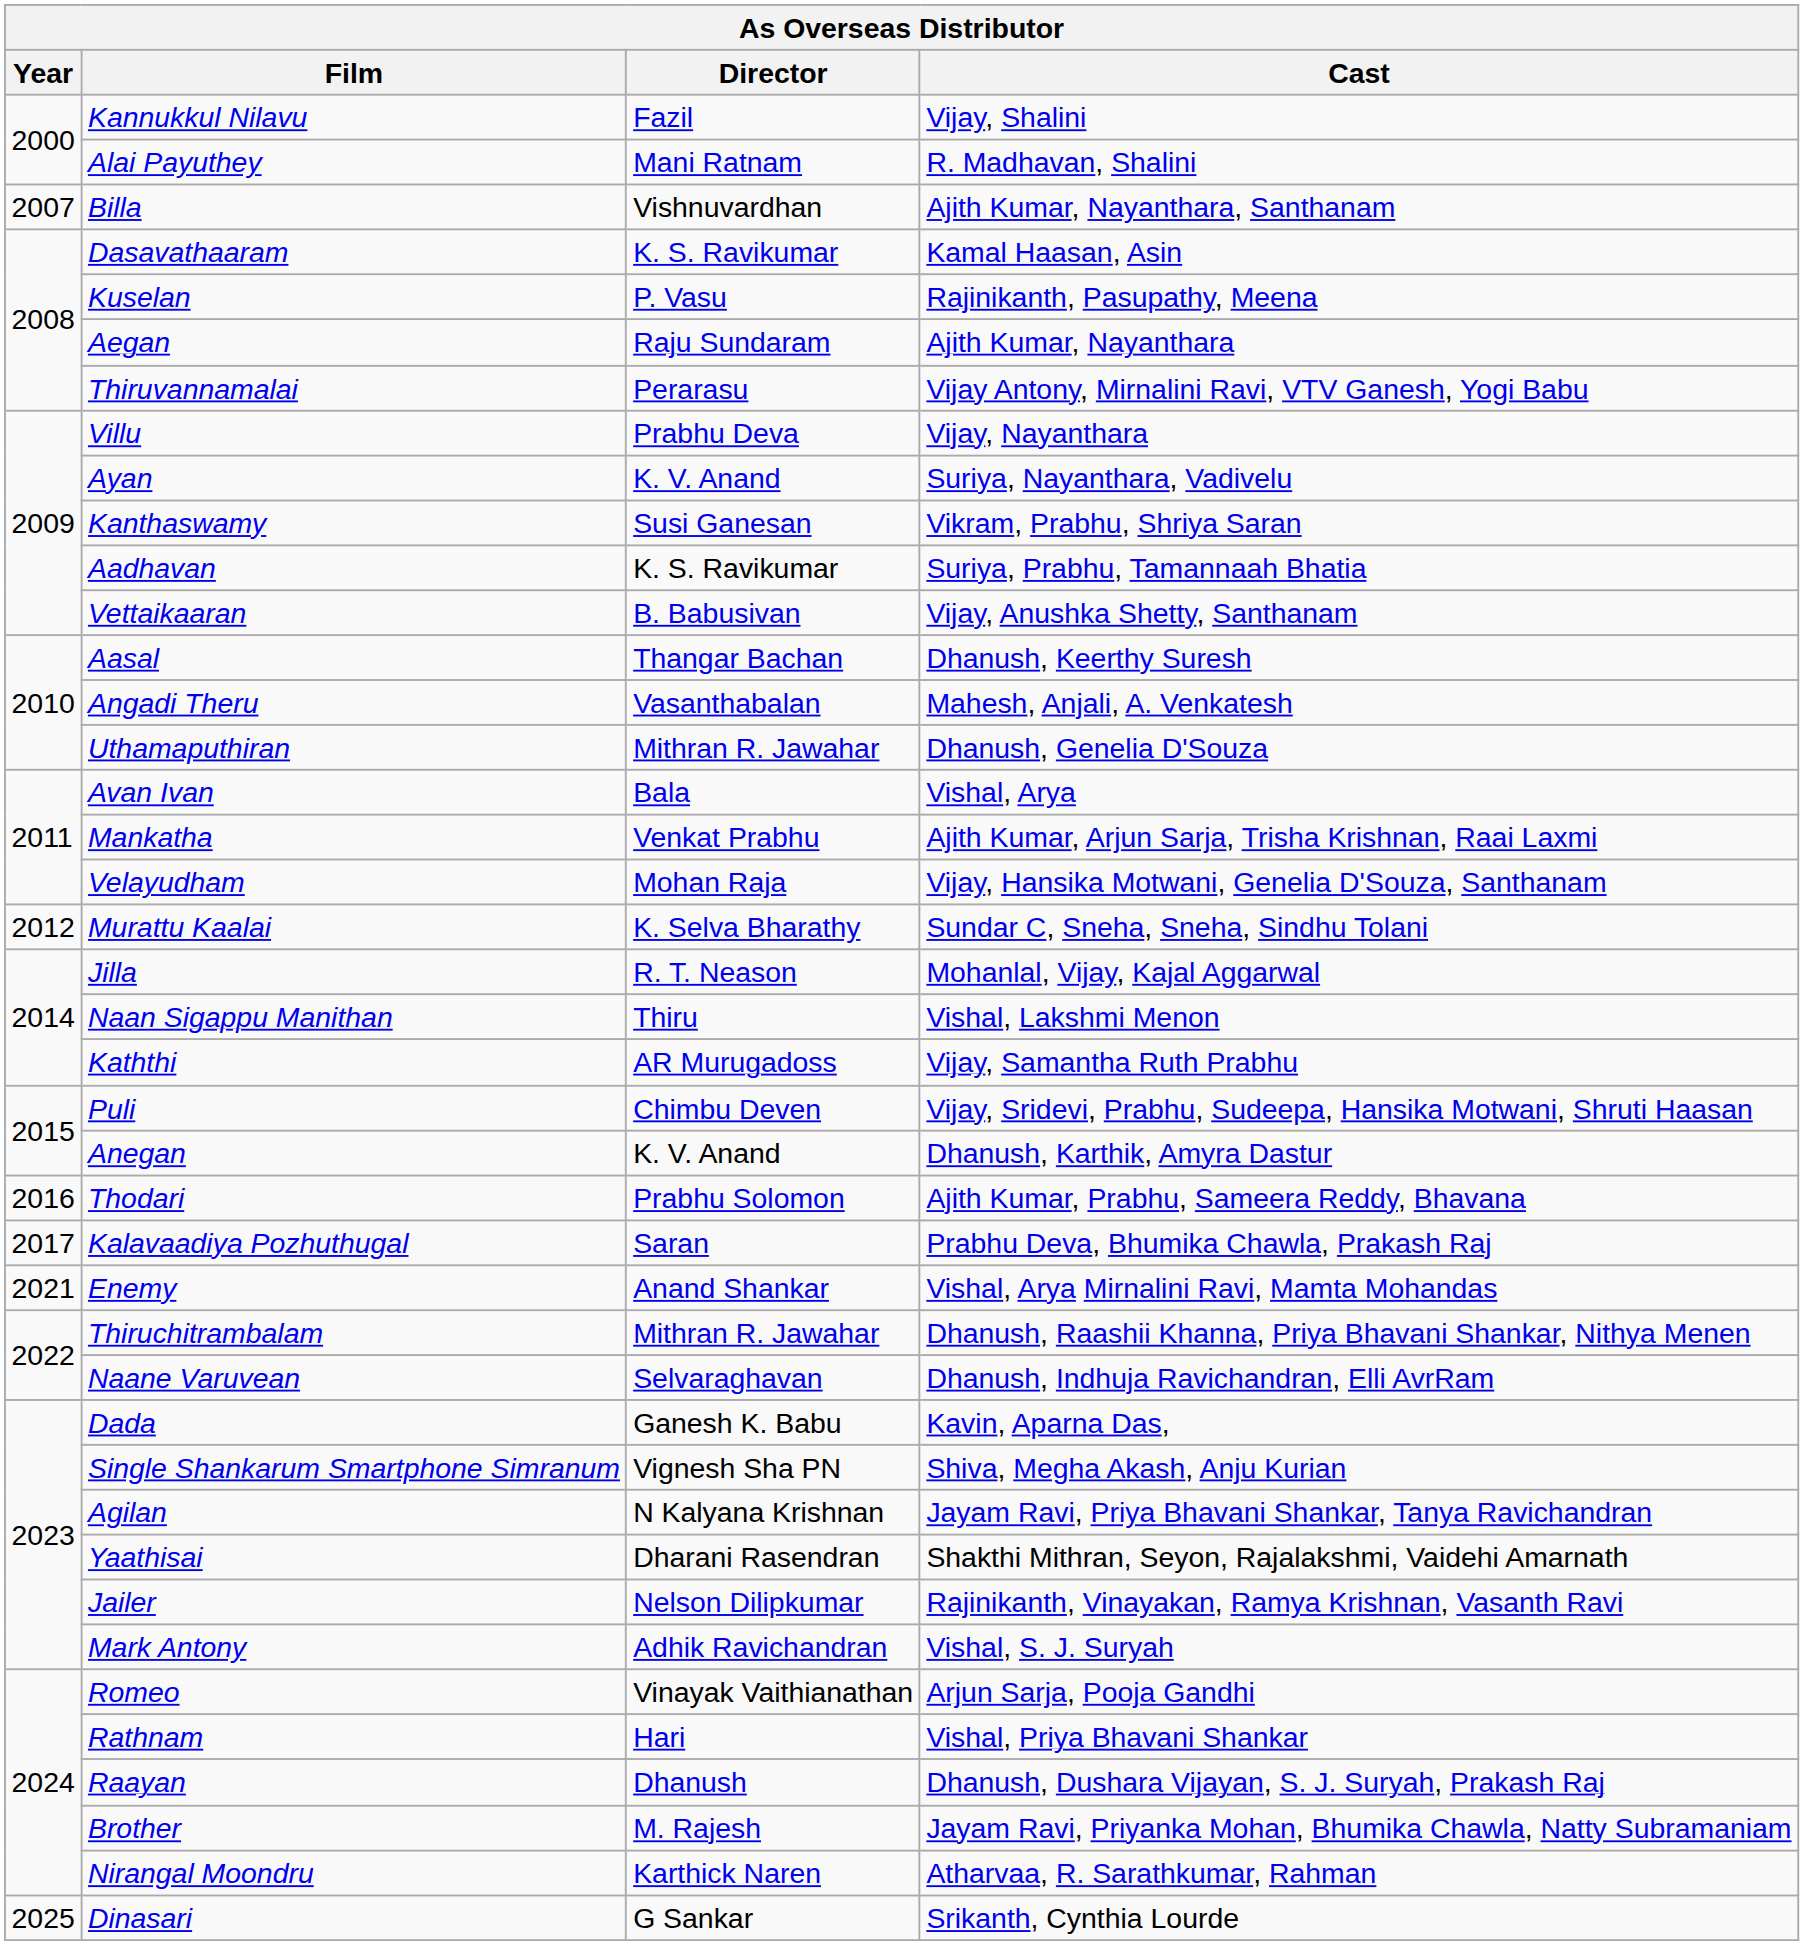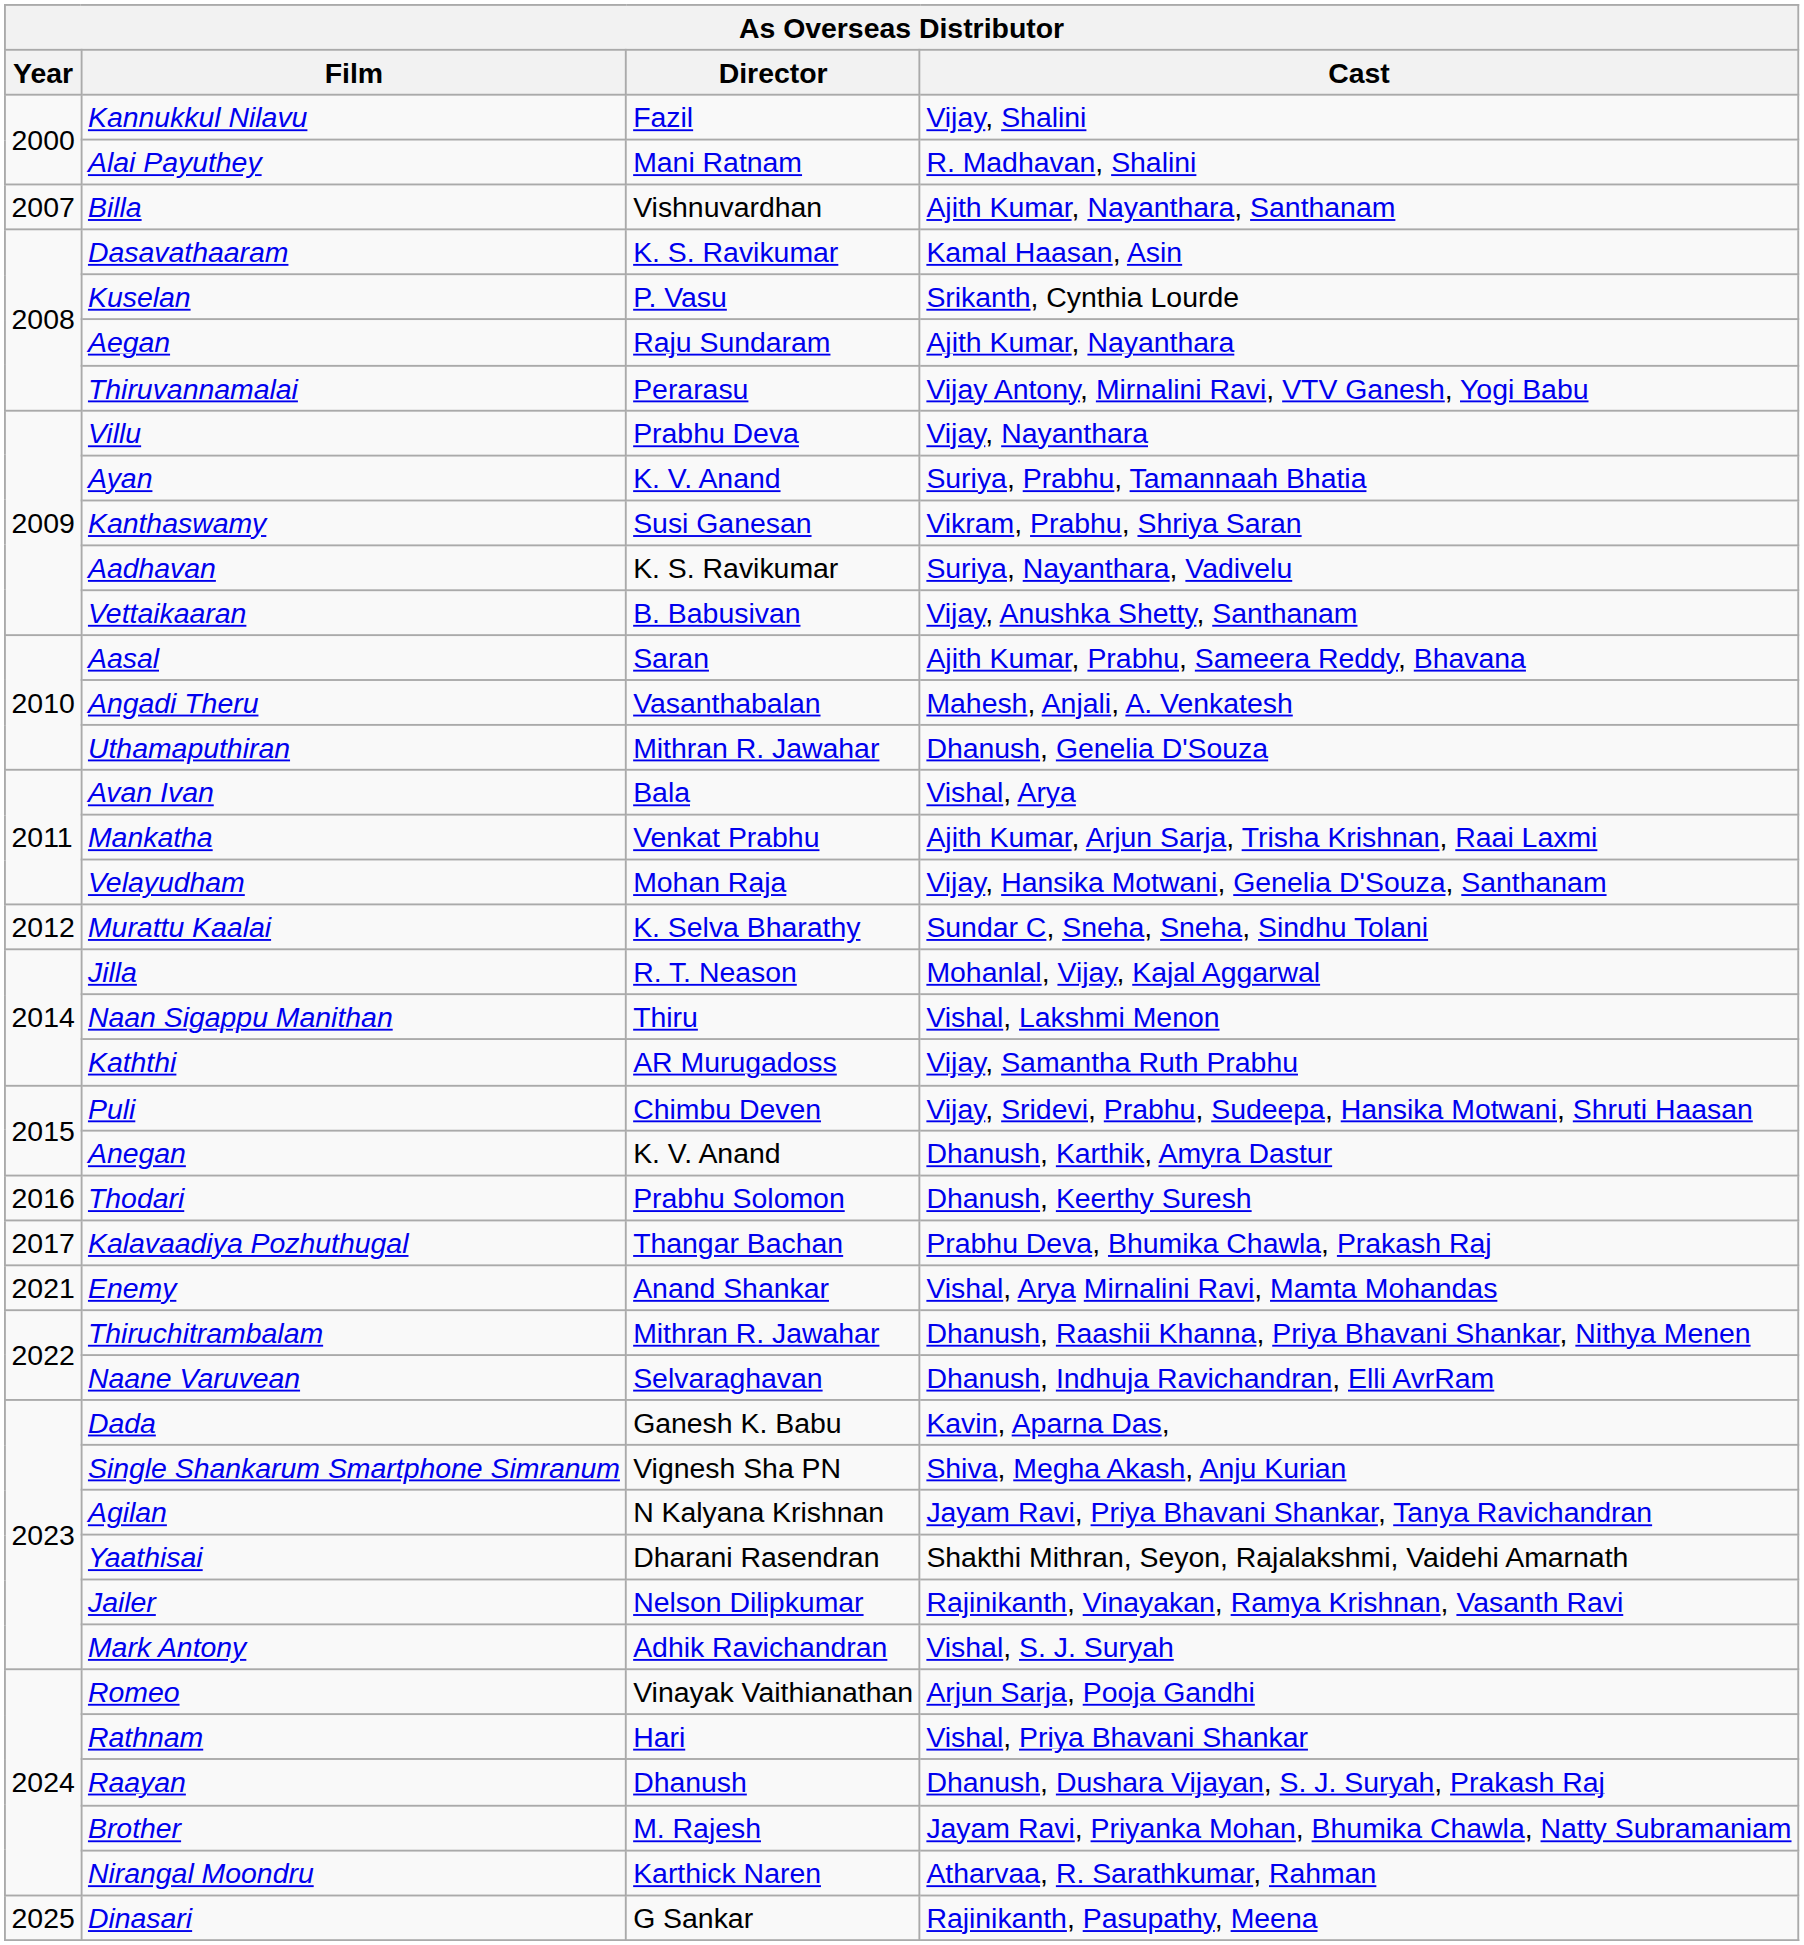 <table class="wikitable" style="font-size: 95%;">
 <tr>
 <th colspan="4">As Overseas Distributor</th>
 </tr>
 <tr>
 <th>Year</th>
 <th>Film</th>
 <th>Director</th>
 <th>Cast</th>
 </tr>
 <tr>
 <td rowspan="2">2000</td>
 <td><em><a href='#'>Kannukkul Nilavu</a></em></td>
 <td><a href='#'>Fazil</a></td>
 <td><a href='#'>Vijay</a>, <a href='#'>Shalini</a></td>
 </tr>
 <tr>
 <td><em><a href='#'>Alai Payuthey</a></em></td>
 <td><a href='#'>Mani Ratnam</a></td>
 <td><a href='#'>R. Madhavan</a>, <a href='#'>Shalini</a></td>
 </tr>
 <tr>
 <td>2007</td>
 <td><em><a href='#'>Billa</a></em></td>
 <td>Vishnuvardhan</td>
 <td><a href='#'>Ajith Kumar</a>, <a href='#'>Nayanthara</a>, <a href='#'>Santhanam</a></td>
 </tr>
 <tr>
 <td rowspan="4">2008</td>
 <td><em><a href='#'>Dasavathaaram</a></em></td>
 <td><a href='#'>K. S. Ravikumar</a></td>
 <td><a href='#'>Kamal Haasan</a>, <a href='#'>Asin</a></td>
 </tr>
 <tr>
 <td><em><a href='#'>Kuselan</a></em></td>
 <td><a href='#'>P. Vasu</a></td>
-<td><a href='#'>Rajinikanth</a>, <a href='#'>Pasupathy</a>, <a href='#'>Meena</a></td>
+<td><a href='#'>Srikanth</a>, Cynthia Lourde</td>
 </tr>
 <tr>
 <td><em><a href='#'>Aegan</a></em></td>
 <td><a href='#'>Raju Sundaram</a></td>
 <td><a href='#'>Ajith Kumar</a>, <a href='#'>Nayanthara</a></td>
 </tr>
 <tr>
 <td><em><a href='#'>Thiruvannamalai</a></em></td>
 <td><a href='#'>Perarasu</a></td>
 <td><a href='#'>Vijay Antony</a>, <a href='#'>Mirnalini Ravi</a>, <a href='#'>VTV Ganesh</a>, <a href='#'>Yogi Babu</a></td>
 </tr>
 <tr>
 <td rowspan="5">2009</td>
 <td><em><a href='#'>Villu</a></em></td>
 <td><a href='#'>Prabhu Deva</a></td>
 <td><a href='#'>Vijay</a>, <a href='#'>Nayanthara</a></td>
 </tr>
 <tr>
 <td><em><a href='#'>Ayan</a></em></td>
 <td><a href='#'>K. V. Anand</a></td>
-<td><a href='#'>Suriya</a>, <a href='#'>Nayanthara</a>, <a href='#'>Vadivelu</a></td>
+<td><a href='#'>Suriya</a>, <a href='#'>Prabhu</a>, <a href='#'>Tamannaah Bhatia</a></td>
 </tr>
 <tr>
 <td><em><a href='#'>Kanthaswamy</a></em></td>
 <td><a href='#'>Susi Ganesan</a></td>
 <td><a href='#'>Vikram</a>, <a href='#'>Prabhu</a>, <a href='#'>Shriya Saran</a></td>
 </tr>
 <tr>
 <td><em><a href='#'>Aadhavan</a></em></td>
 <td>K. S. Ravikumar</td>
-<td><a href='#'>Suriya</a>, <a href='#'>Prabhu</a>, <a href='#'>Tamannaah Bhatia</a></td>
+<td><a href='#'>Suriya</a>, <a href='#'>Nayanthara</a>, <a href='#'>Vadivelu</a></td>
 </tr>
 <tr>
 <td><em><a href='#'>Vettaikaaran</a></em></td>
 <td><a href='#'>B. Babusivan</a></td>
 <td><a href='#'>Vijay</a>, <a href='#'>Anushka Shetty</a>, <a href='#'>Santhanam</a></td>
 </tr>
 <tr>
 <td rowspan="3">2010</td>
 <td><em><a href='#'>Aasal</a></em></td>
-<td><a href='#'>Thangar Bachan</a></td>
-<td><a href='#'>Dhanush</a>, <a href='#'>Keerthy Suresh</a></td>
+<td><a href='#'>Saran</a></td>
+<td><a href='#'>Ajith Kumar</a>, <a href='#'>Prabhu</a>, <a href='#'>Sameera Reddy</a>, <a href='#'>Bhavana</a></td>
 </tr>
 <tr>
 <td><em><a href='#'>Angadi Theru</a></em></td>
 <td><a href='#'>Vasanthabalan</a></td>
 <td><a href='#'>Mahesh</a>, <a href='#'>Anjali</a>, <a href='#'>A. Venkatesh</a></td>
 </tr>
 <tr>
 <td><em><a href='#'>Uthamaputhiran</a></em></td>
 <td><a href='#'>Mithran R. Jawahar</a></td>
 <td><a href='#'>Dhanush</a>, <a href='#'>Genelia D'Souza</a></td>
 </tr>
 <tr>
 <td rowspan="3">2011</td>
 <td><em><a href='#'>Avan Ivan</a></em></td>
 <td><a href='#'>Bala</a></td>
 <td><a href='#'>Vishal</a>, <a href='#'>Arya</a></td>
 </tr>
 <tr>
 <td><em><a href='#'>Mankatha</a></em></td>
 <td><a href='#'>Venkat Prabhu</a></td>
 <td><a href='#'>Ajith Kumar</a>, <a href='#'>Arjun Sarja</a>, <a href='#'>Trisha Krishnan</a>, <a href='#'>Raai Laxmi</a></td>
 </tr>
 <tr>
 <td><em><a href='#'>Velayudham</a></em></td>
 <td><a href='#'>Mohan Raja</a></td>
 <td><a href='#'>Vijay</a>, <a href='#'>Hansika Motwani</a>, <a href='#'>Genelia D'Souza</a>, <a href='#'>Santhanam</a></td>
 </tr>
 <tr>
 <td>2012</td>
 <td><em><a href='#'>Murattu Kaalai</a></em></td>
 <td><a href='#'>K. Selva Bharathy</a></td>
 <td><a href='#'>Sundar C</a>, <a href='#'>Sneha</a>, <a href='#'>Sneha</a>, <a href='#'>Sindhu Tolani</a></td>
 </tr>
 <tr>
 <td rowspan="3">2014</td>
 <td><em><a href='#'>Jilla</a></em></td>
 <td><a href='#'>R. T. Neason</a></td>
 <td><a href='#'>Mohanlal</a>, <a href='#'>Vijay</a>, <a href='#'>Kajal Aggarwal</a></td>
 </tr>
 <tr>
 <td><em><a href='#'>Naan Sigappu Manithan</a></em></td>
 <td><a href='#'>Thiru</a></td>
 <td><a href='#'>Vishal</a>, <a href='#'>Lakshmi Menon</a></td>
 </tr>
 <tr>
 <td><em><a href='#'>Kaththi</a></em></td>
 <td><a href='#'>AR Murugadoss</a></td>
 <td><a href='#'>Vijay</a>, <a href='#'>Samantha Ruth Prabhu</a></td>
 </tr>
 <tr>
 <td rowspan="2">2015</td>
 <td><em><a href='#'>Puli</a></em></td>
 <td><a href='#'>Chimbu Deven</a></td>
 <td><a href='#'>Vijay</a>, <a href='#'>Sridevi</a>, <a href='#'>Prabhu</a>, <a href='#'>Sudeepa</a>, <a href='#'>Hansika Motwani</a>, <a href='#'>Shruti Haasan</a></td>
 </tr>
 <tr>
 <td><em><a href='#'>Anegan</a></em></td>
 <td>K. V. Anand</td>
 <td><a href='#'>Dhanush</a>, <a href='#'>Karthik</a>, <a href='#'>Amyra Dastur</a></td>
 </tr>
 <tr>
 <td>2016</td>
 <td><em><a href='#'>Thodari</a></em></td>
 <td><a href='#'>Prabhu Solomon</a></td>
-<td><a href='#'>Ajith Kumar</a>, <a href='#'>Prabhu</a>, <a href='#'>Sameera Reddy</a>, <a href='#'>Bhavana</a></td>
+<td><a href='#'>Dhanush</a>, <a href='#'>Keerthy Suresh</a></td>
 </tr>
 <tr>
 <td>2017</td>
 <td><em><a href='#'>Kalavaadiya Pozhuthugal</a></em></td>
-<td><a href='#'>Saran</a></td>
+<td><a href='#'>Thangar Bachan</a></td>
 <td><a href='#'>Prabhu Deva</a>, <a href='#'>Bhumika Chawla</a>, <a href='#'>Prakash Raj</a></td>
 </tr>
 <tr>
 <td>2021</td>
 <td><em><a href='#'>Enemy</a></em></td>
 <td><a href='#'>Anand Shankar</a></td>
 <td><a href='#'>Vishal</a>, <a href='#'>Arya</a> <a href='#'>Mirnalini Ravi</a>, <a href='#'>Mamta Mohandas</a></td>
 </tr>
 <tr>
 <td rowspan="2">2022</td>
 <td><em><a href='#'>Thiruchitrambalam</a></em></td>
 <td><a href='#'>Mithran R. Jawahar</a></td>
 <td><a href='#'>Dhanush</a>, <a href='#'>Raashii Khanna</a>, <a href='#'>Priya Bhavani Shankar</a>, <a href='#'>Nithya Menen</a></td>
 </tr>
 <tr>
 <td><em><a href='#'>Naane Varuvean</a></em></td>
 <td><a href='#'>Selvaraghavan</a></td>
 <td><a href='#'>Dhanush</a>, <a href='#'>Indhuja Ravichandran</a>, <a href='#'>Elli AvrRam</a></td>
 </tr>
 <tr>
 <td rowspan="6">2023</td>
 <td><em><a href='#'>Dada</a></em></td>
 <td>Ganesh K. Babu</td>
 <td><a href='#'>Kavin</a>, <a href='#'>Aparna Das</a>,</td>
 </tr>
 <tr>
 <td><em><a href='#'>Single Shankarum Smartphone Simranum</a></em></td>
 <td>Vignesh Sha PN</td>
 <td><a href='#'>Shiva</a>, <a href='#'>Megha Akash</a>, <a href='#'>Anju Kurian</a></td>
 </tr>
 <tr>
 <td><em><a href='#'>Agilan</a></em></td>
 <td>N Kalyana Krishnan</td>
 <td><a href='#'>Jayam Ravi</a>, <a href='#'>Priya Bhavani Shankar</a>, <a href='#'>Tanya Ravichandran</a></td>
 </tr>
 <tr>
 <td><em><a href='#'>Yaathisai</a></em></td>
 <td>Dharani Rasendran</td>
 <td>Shakthi Mithran, Seyon, Rajalakshmi, Vaidehi Amarnath</td>
 </tr>
 <tr>
 <td><em><a href='#'>Jailer</a></em></td>
 <td><a href='#'>Nelson Dilipkumar</a></td>
 <td><a href='#'>Rajinikanth</a>, <a href='#'>Vinayakan</a>, <a href='#'>Ramya Krishnan</a>, <a href='#'>Vasanth Ravi</a></td>
 </tr>
 <tr>
 <td><em><a href='#'>Mark Antony</a></em></td>
 <td><a href='#'>Adhik Ravichandran</a></td>
 <td><a href='#'>Vishal</a>, <a href='#'>S. J. Suryah</a></td>
 </tr>
 <tr>
 <td rowspan="5">2024</td>
 <td><em><a href='#'>Romeo</a></em></td>
 <td>Vinayak Vaithianathan</td>
 <td><a href='#'>Arjun Sarja</a>, <a href='#'>Pooja Gandhi</a></td>
 </tr>
 <tr>
 <td><em><a href='#'>Rathnam</a></em></td>
 <td><a href='#'>Hari</a></td>
 <td><a href='#'>Vishal</a>, <a href='#'>Priya Bhavani Shankar</a></td>
 </tr>
 <tr>
 <td><em><a href='#'>Raayan</a></em></td>
 <td><a href='#'>Dhanush</a></td>
 <td><a href='#'>Dhanush</a>, <a href='#'>Dushara Vijayan</a>, <a href='#'>S. J. Suryah</a>, <a href='#'>Prakash Raj</a></td>
 </tr>
 <tr>
 <td><em><a href='#'>Brother</a></em></td>
 <td><a href='#'>M. Rajesh</a></td>
 <td><a href='#'>Jayam Ravi</a>, <a href='#'>Priyanka Mohan</a>, <a href='#'>Bhumika Chawla</a>, <a href='#'>Natty Subramaniam</a></td>
 </tr>
 <tr>
 <td><em><a href='#'>Nirangal Moondru</a></em></td>
 <td><a href='#'>Karthick Naren</a></td>
 <td><a href='#'>Atharvaa</a>, <a href='#'>R. Sarathkumar</a>, <a href='#'>Rahman</a></td>
 </tr>
 <tr>
 <td rowspan="1">2025</td>
 <td><em><a href='#'>Dinasari</a></em></td>
 <td>G Sankar</td>
-<td><a href='#'>Srikanth</a>, Cynthia Lourde</td>
+<td><a href='#'>Rajinikanth</a>, <a href='#'>Pasupathy</a>, <a href='#'>Meena</a></td>
 </tr>
 <tr>
 </tr>
 </table>
